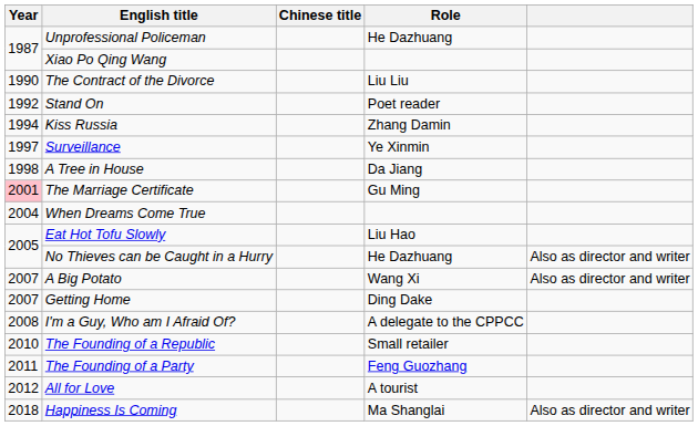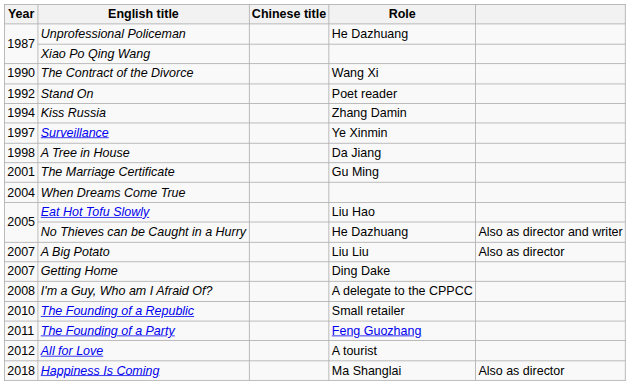 <table class="wikitable">
 <tr>
 <th>Year</th>
 <th>English title</th>
 <th>Chinese title</th>
 <th>Role</th>
 <th></th>
 </tr>
 <tr>
 <td rowspan=2>1987</td>
 <td><em>Unprofessional Policeman</em></td>
 <td></td>
 <td>He Dazhuang</td>
 <td></td>
 </tr>
 <tr>
 <td><em>Xiao Po Qing Wang</em></td>
 <td></td>
 <td></td>
 <td></td>
 </tr>
 <tr>
 <td>1990</td>
 <td><em>The Contract of the Divorce</em></td>
 <td></td>
-<td>Liu Liu</td>
+<td>Wang Xi</td>
 <td></td>
 </tr>
 <tr>
 <td>1992</td>
 <td><em>Stand On</em></td>
 <td></td>
 <td>Poet reader</td>
 <td></td>
 </tr>
 <tr>
 <td>1994</td>
 <td><em>Kiss Russia</em></td>
 <td></td>
 <td>Zhang Damin</td>
 <td></td>
 </tr>
 <tr>
 <td>1997</td>
 <td><em><a href='#'>Surveillance</a></em></td>
 <td></td>
 <td>Ye Xinmin</td>
 <td></td>
 </tr>
 <tr>
 <td>1998</td>
 <td><em>A Tree in House</em></td>
 <td></td>
 <td>Da Jiang</td>
 <td></td>
 </tr>
 <tr>
-<td style="background: pink;">2001</td>
+<td>2001</td>
 <td><em>The Marriage Certificate</em></td>
 <td></td>
 <td>Gu Ming</td>
 <td></td>
 </tr>
 <tr>
 <td>2004</td>
 <td><em>When Dreams Come True</em></td>
 <td></td>
 <td></td>
 <td></td>
 </tr>
 <tr>
 <td rowspan=2>2005</td>
 <td><em><a href='#'>Eat Hot Tofu Slowly</a></em></td>
 <td></td>
 <td>Liu Hao</td>
 <td></td>
 </tr>
 <tr>
 <td><em>No Thieves can be Caught in a Hurry</em></td>
 <td></td>
 <td>He Dazhuang</td>
 <td>Also as director and writer</td>
 </tr>
 <tr>
 <td>2007</td>
 <td><em>A Big Potato</em></td>
 <td></td>
-<td>Wang Xi</td>
-<td>Also as director and writer</td>
+<td>Liu Liu</td>
+<td>Also as director</td>
 </tr>
 <tr>
 <td>2007</td>
 <td><em>Getting Home</em></td>
 <td></td>
 <td>Ding Dake</td>
 <td></td>
 </tr>
 <tr>
 <td>2008</td>
 <td><em>I'm a Guy, Who am I Afraid Of?</em></td>
 <td></td>
 <td>A delegate to the CPPCC</td>
 <td></td>
 </tr>
 <tr>
 <td>2010</td>
 <td><em><a href='#'>The Founding of a Republic</a></em></td>
 <td></td>
 <td>Small retailer</td>
 <td></td>
 </tr>
 <tr>
 <td>2011</td>
 <td><em><a href='#'>The Founding of a Party</a></em></td>
 <td></td>
 <td><a href='#'>Feng Guozhang</a></td>
 <td></td>
 </tr>
 <tr>
 <td>2012</td>
 <td><em><a href='#'>All for Love</a></em></td>
 <td></td>
 <td>A tourist</td>
 <td></td>
 </tr>
 <tr>
 <td>2018</td>
 <td><em><a href='#'>Happiness Is Coming</a></em></td>
 <td></td>
 <td>Ma Shanglai</td>
-<td>Also as director and writer</td>
+<td>Also as director</td>
 </tr>
 </table>
